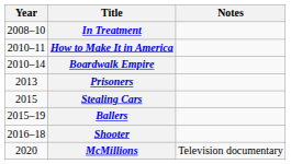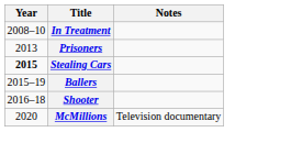 <table class="wikitable sortable plainrowheaders">
 <tr>
 <th scope="col">Year</th>
 <th scope="col">Title</th>
 <th scope="col" class="unsortable">Notes</th>
 </tr>
 <tr>
 <td style="text-align:center;">2008–10</td>
 <th scope="row"><em><a href='#'>In Treatment</a></em></th>
 <td></td>
 </tr>
 <tr>
-<td style="text-align:center;">2010–11</td>
-<th scope="row"><em><a href='#'>How to Make It in America</a></em></th>
-<td></td>
-</tr>
-<tr>
-<td style="text-align:center;">2010–14</td>
-<th scope="row"><em><a href='#'>Boardwalk Empire</a></em></th>
-<td></td>
-</tr>
-<tr>
 <td style="text-align:center;">2013</td>
 <th scope="row"><em><a href='#'>Prisoners</a></em></th>
 <td></td>
 </tr>
 <tr>
-<td style="text-align:center;">2015</td>
+<td style="text-align:center;"><strong>2015</strong></td>
 <th scope="row"><em><a href='#'>Stealing Cars</a></em></th>
 <td></td>
 </tr>
 <tr>
 <td style="text-align:center;">2015–19</td>
 <th scope="row"><em><a href='#'>Ballers</a></em></th>
 <td></td>
 </tr>
 <tr>
 <td style="text-align:center;">2016–18</td>
 <th scope="row"><em><a href='#'>Shooter</a></em></th>
 <td></td>
 </tr>
 <tr>
 <td style="text-align:center;">2020</td>
 <th scope="row"><em><a href='#'>McMillions</a></em></th>
 <td>Television documentary</td>
 </tr>
 </table>
